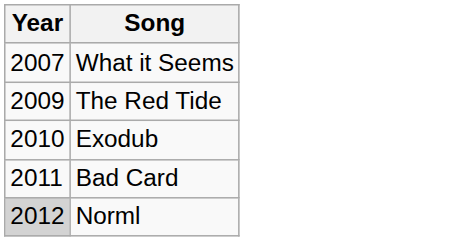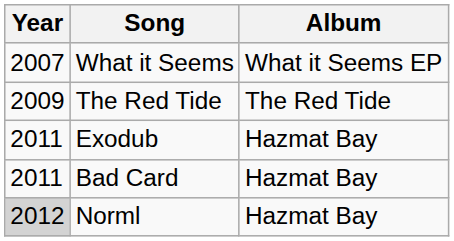 <table class="wikitable">
 <tr>
 <th>Year</th>
 <th>Song</th>
+<th>Album</th>
 </tr>
 <tr>
 <td>2007</td>
 <td>What it Seems</td>
+<td>What it Seems EP</td>
 </tr>
 <tr>
 <td>2009</td>
 <td>The Red Tide</td>
+<td>The Red Tide</td>
 </tr>
 <tr>
-<td>2010</td>
+<td>2011</td>
 <td>Exodub</td>
+<td>Hazmat Bay</td>
 </tr>
 <tr>
 <td>2011</td>
 <td>Bad Card</td>
+<td>Hazmat Bay</td>
 </tr>
 <tr>
 <td style="background: lightgrey;">2012</td>
 <td>Norml</td>
+<td>Hazmat Bay</td>
 </tr>
 </table>
